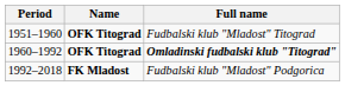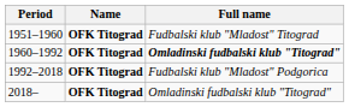 <table class="wikitable">
 <tr>
 <th>Period</th>
 <th>Name</th>
 <th>Full name</th>
 </tr>
 <tr>
 <td>1951–1960</td>
 <td><strong>OFK Titograd</strong></td>
 <td><em>Fudbalski klub "Mladost" Titograd</em></td>
 </tr>
 <tr>
 <td>1960–1992</td>
 <td><strong>OFK Titograd</strong></td>
 <td><strong><em>Omladinski fudbalski klub "Titograd"</em></strong></td>
 </tr>
 <tr>
 <td>1992–2018</td>
-<td><strong>FK Mladost</strong></td>
+<td><strong>OFK Titograd</strong></td>
 <td><em>Fudbalski klub "Mladost" Podgorica</em></td>
 </tr>
+<tr>
+<td>2018–</td>
+<td><strong>OFK Titograd</strong></td>
+<td><em>Omladinski fudbalski klub "Titograd"</em></td>
+</tr>
 </table>
